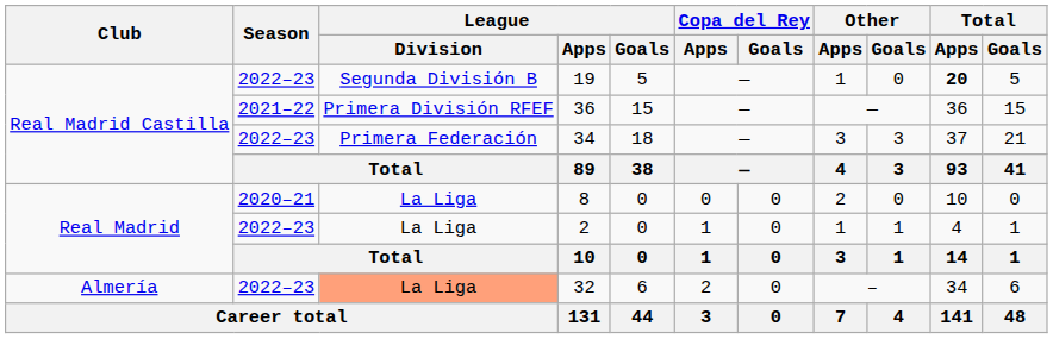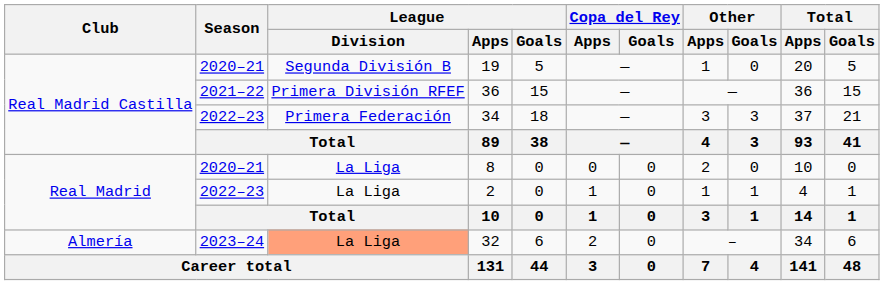 <table class="wikitable" style="text-align:center">
 <tr>
 <th rowspan="2">Club</th>
 <th rowspan="2">Season</th>
 <th colspan="3">League</th>
 <th colspan="2"><a href='#'>Copa del Rey</a></th>
 <th colspan="2">Other</th>
 <th colspan="2">Total</th>
 </tr>
 <tr>
 <th>Division</th>
 <th>Apps</th>
 <th>Goals</th>
 <th>Apps</th>
 <th>Goals</th>
 <th>Apps</th>
 <th>Goals</th>
 <th>Apps</th>
 <th>Goals</th>
 </tr>
 <tr>
 <td rowspan="4"><a href='#'>Real Madrid Castilla</a></td>
-<td><a href='#'>2022–23</a></td>
+<td><a href='#'>2020–21</a></td>
 <td><a href='#'>Segunda División B</a></td>
 <td>19</td>
 <td>5</td>
 <td colspan="2">—</td>
 <td>1</td>
 <td>0</td>
-<td><strong>20</strong></td>
+<td>20</td>
 <td>5</td>
 </tr>
 <tr>
 <td><a href='#'>2021–22</a></td>
 <td><a href='#'>Primera División RFEF</a></td>
 <td>36</td>
 <td>15</td>
 <td colspan="2">—</td>
 <td colspan="2">—</td>
 <td>36</td>
 <td>15</td>
 </tr>
 <tr>
 <td><a href='#'>2022–23</a></td>
 <td><a href='#'>Primera Federación</a></td>
 <td>34</td>
 <td>18</td>
 <td colspan="2">—</td>
 <td>3</td>
 <td>3</td>
 <td>37</td>
 <td>21</td>
 </tr>
 <tr>
 <th colspan="2">Total</th>
 <th>89</th>
 <th>38</th>
 <th colspan="2">—</th>
 <th>4</th>
 <th>3</th>
 <th>93</th>
 <th>41</th>
 </tr>
 <tr>
 <td rowspan="3"><a href='#'>Real Madrid</a></td>
 <td><a href='#'>2020–21</a></td>
 <td><a href='#'>La Liga</a></td>
 <td>8</td>
 <td>0</td>
 <td>0</td>
 <td>0</td>
 <td>2</td>
 <td>0</td>
 <td>10</td>
 <td>0</td>
 </tr>
 <tr>
 <td><a href='#'>2022–23</a></td>
 <td>La Liga</td>
 <td>2</td>
 <td>0</td>
 <td>1</td>
 <td>0</td>
 <td>1</td>
 <td>1</td>
 <td>4</td>
 <td>1</td>
 </tr>
 <tr>
 <th colspan="2">Total</th>
 <th>10</th>
 <th>0</th>
 <th>1</th>
 <th>0</th>
 <th>3</th>
 <th>1</th>
 <th>14</th>
 <th>1</th>
 </tr>
 <tr>
 <td><a href='#'>Almería</a></td>
-<td><a href='#'>2022–23</a></td>
+<td><a href='#'>2023–24</a></td>
 <td style="background: lightsalmon;">La Liga</td>
 <td>32</td>
 <td>6</td>
 <td>2</td>
 <td>0</td>
 <td colspan="2">–</td>
 <td>34</td>
 <td>6</td>
 </tr>
 <tr>
 <th colspan="3">Career total</th>
 <th>131</th>
 <th>44</th>
 <th>3</th>
 <th>0</th>
 <th>7</th>
 <th>4</th>
 <th>141</th>
 <th>48</th>
 </tr>
 </table>
